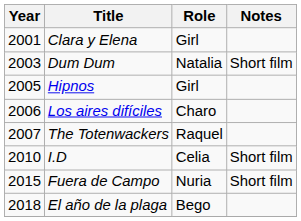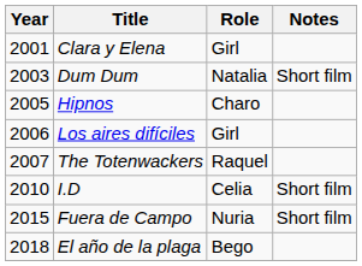 <table class="wikitable sortable">
 <tr>
 <th>Year</th>
 <th>Title</th>
 <th>Role</th>
 <th class="unsortable">Notes</th>
 </tr>
 <tr>
 <td>2001</td>
 <td><em>Clara y Elena</em></td>
 <td>Girl</td>
 <td></td>
 </tr>
 <tr>
 <td>2003</td>
 <td><em>Dum Dum</em></td>
 <td>Natalia</td>
 <td>Short film</td>
 </tr>
 <tr>
 <td>2005</td>
 <td><em><a href='#'>Hipnos</a></em></td>
-<td>Girl</td>
+<td>Charo</td>
 <td></td>
 </tr>
 <tr>
 <td>2006</td>
 <td><em><a href='#'>Los aires difíciles</a></em></td>
-<td>Charo</td>
+<td>Girl</td>
 <td></td>
 </tr>
 <tr>
 <td>2007</td>
 <td><em>The Totenwackers</em></td>
 <td>Raquel</td>
 <td></td>
 </tr>
 <tr>
 <td>2010</td>
 <td><em>I.D</em></td>
 <td>Celia</td>
 <td>Short film</td>
 </tr>
 <tr>
 <td>2015</td>
 <td><em>Fuera de Campo</em></td>
 <td>Nuria</td>
 <td>Short film</td>
 </tr>
 <tr>
 <td>2018</td>
 <td><em>El año de la plaga</em></td>
 <td>Bego</td>
 <td></td>
 </tr>
 <tr>
 </tr>
 </table>
